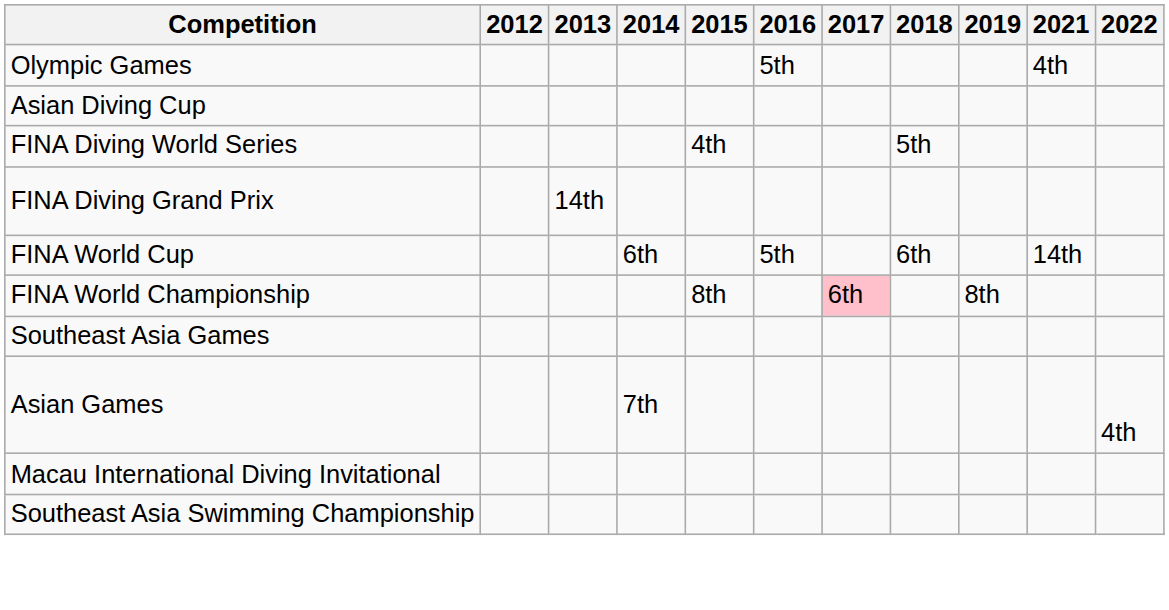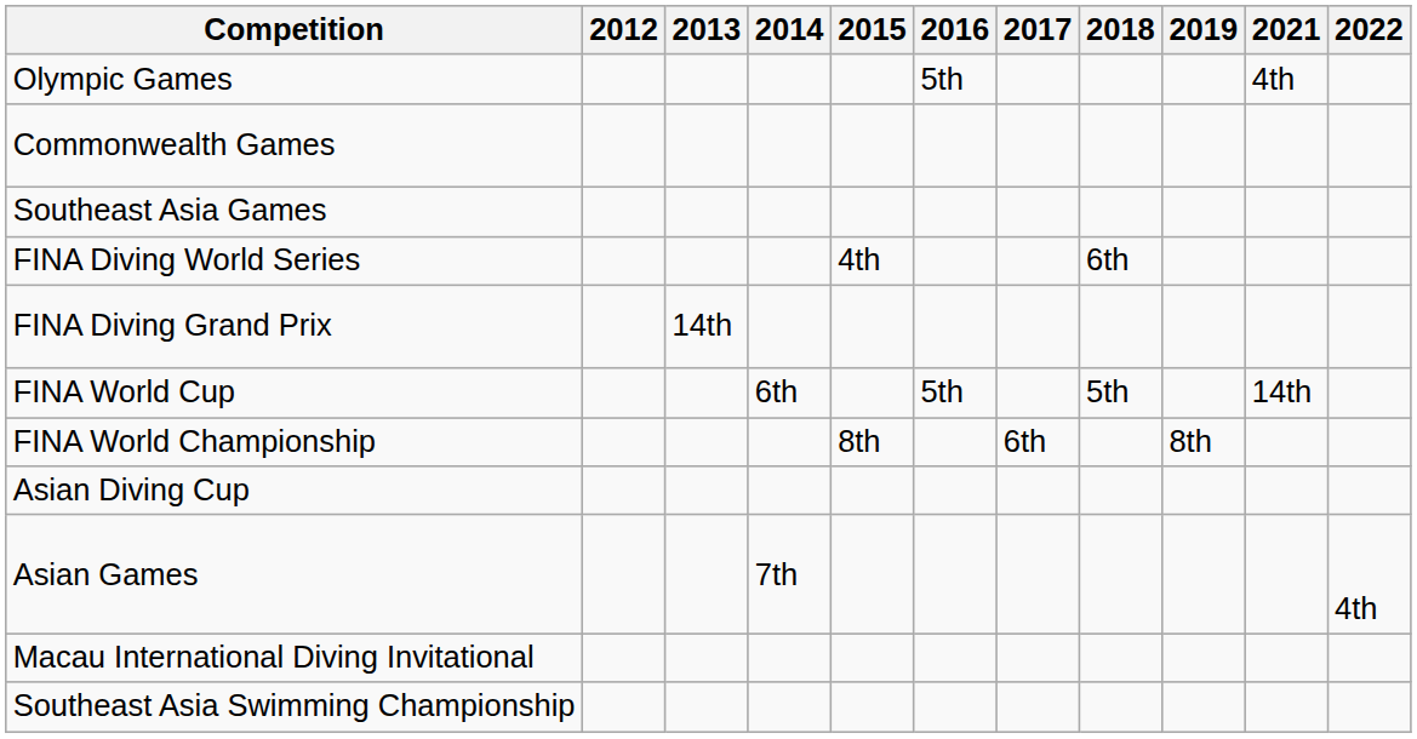 <table class="wikitable">
 <tr>
 <th>Competition</th>
 <th>2012</th>
 <th>2013</th>
 <th>2014</th>
 <th>2015</th>
 <th>2016</th>
 <th>2017</th>
 <th>2018</th>
 <th>2019</th>
 <th>2021</th>
 <th>2022</th>
 </tr>
 <tr>
 <td>Olympic Games</td>
 <td></td>
 <td></td>
 <td></td>
 <td></td>
 <td>5th</td>
 <td></td>
 <td></td>
 <td></td>
 <td>4th</td>
 <td></td>
 </tr>
 <tr>
-<td>Asian Diving Cup</td>
+<td>Commonwealth Games</td>
+<td></td>
+<td></td>
+<td></td>
+<td></td>
+<td></td>
+<td></td>
+<td><br></td>
+<td></td>
+<td></td>
+<td><br><br></td>
+</tr>
+<tr>
+<td>Southeast Asia Games</td>
 <td></td>
 <td></td>
 <td></td>
 <td></td>
 <td></td>
 <td></td>
 <td></td>
 <td></td>
 <td></td>
 <td></td>
 </tr>
 <tr>
 <td>FINA Diving World Series</td>
 <td></td>
 <td></td>
 <td></td>
 <td>4th</td>
 <td></td>
 <td></td>
-<td>5th</td>
+<td>6th</td>
 <td></td>
 <td></td>
 <td></td>
 </tr>
 <tr>
 <td>FINA Diving Grand Prix</td>
 <td></td>
 <td>14th</td>
 <td><br></td>
 <td><br><br></td>
 <td></td>
 <td><br></td>
 <td></td>
 <td></td>
 <td></td>
 <td></td>
 </tr>
 <tr>
 <td>FINA World Cup</td>
 <td></td>
 <td></td>
 <td>6th</td>
 <td></td>
 <td>5th</td>
 <td></td>
-<td>6th</td>
+<td>5th</td>
 <td></td>
 <td>14th</td>
 <td></td>
 </tr>
 <tr>
 <td>FINA World Championship</td>
 <td></td>
 <td></td>
 <td></td>
 <td>8th</td>
 <td></td>
-<td style="background: pink;">6th</td>
+<td>6th</td>
 <td></td>
 <td>8th</td>
 <td></td>
 <td></td>
 </tr>
 <tr>
-<td>Southeast Asia Games</td>
+<td>Asian Diving Cup</td>
 <td></td>
 <td></td>
 <td></td>
 <td></td>
 <td></td>
 <td></td>
 <td></td>
 <td></td>
 <td></td>
 <td></td>
 </tr>
 <tr>
 <td>Asian Games</td>
 <td></td>
 <td></td>
 <td>7th</td>
 <td></td>
 <td></td>
 <td></td>
 <td><br><br></td>
 <td></td>
 <td></td>
 <td><br><br>4th</td>
 </tr>
 <tr>
 <td>Macau International Diving Invitational</td>
 <td></td>
 <td></td>
 <td></td>
 <td></td>
 <td></td>
 <td></td>
 <td></td>
 <td></td>
 <td></td>
 <td></td>
 </tr>
 <tr>
 <td>Southeast Asia Swimming Championship</td>
 <td></td>
 <td></td>
 <td></td>
 <td></td>
 <td></td>
 <td></td>
 <td></td>
 <td></td>
 <td></td>
 <td></td>
 </tr>
 </table>
